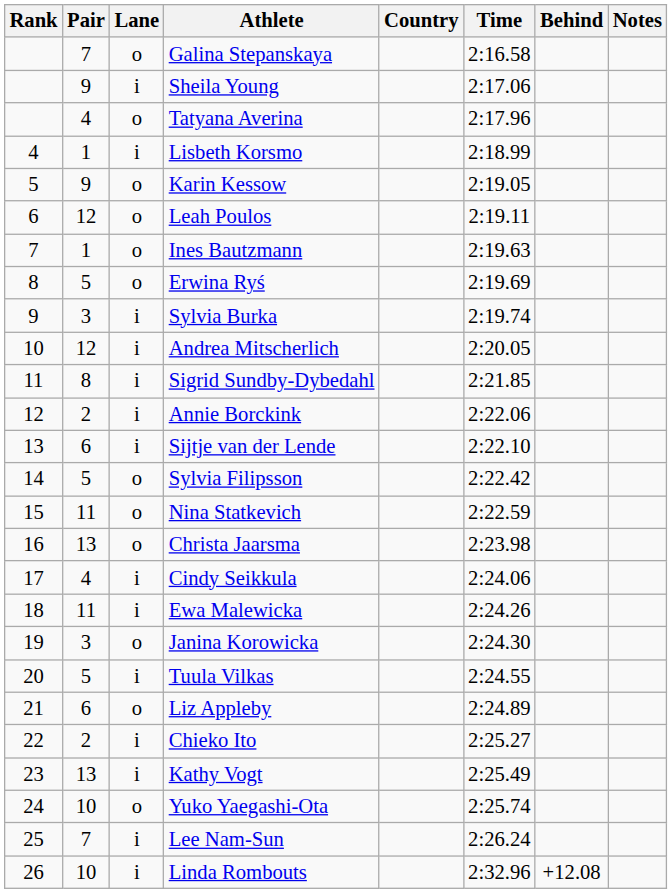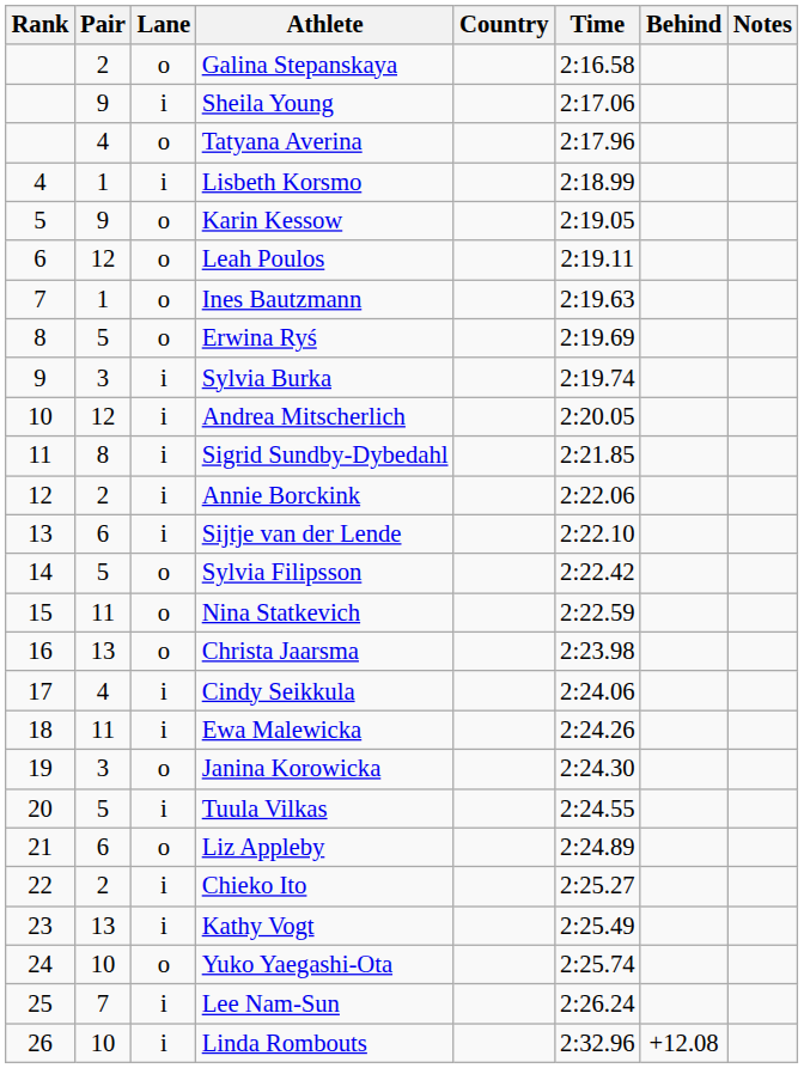 <table class="wikitable sortable" style="text-align:center">
 <tr>
 <th>Rank</th>
 <th>Pair</th>
 <th>Lane</th>
 <th>Athlete</th>
 <th>Country</th>
 <th>Time</th>
 <th>Behind</th>
 <th>Notes</th>
 </tr>
 <tr>
 <td></td>
-<td>7</td>
+<td>2</td>
 <td>o</td>
 <td align=left><a href='#'>Galina Stepanskaya</a></td>
 <td align=left></td>
 <td>2:16.58</td>
 <td></td>
 <td></td>
 </tr>
 <tr>
 <td></td>
 <td>9</td>
 <td>i</td>
 <td align=left><a href='#'>Sheila Young</a></td>
 <td align=left></td>
 <td>2:17.06</td>
 <td></td>
 <td></td>
 </tr>
 <tr>
 <td></td>
 <td>4</td>
 <td>o</td>
 <td align=left><a href='#'>Tatyana Averina</a></td>
 <td align=left></td>
 <td>2:17.96</td>
 <td></td>
 <td></td>
 </tr>
 <tr>
 <td>4</td>
 <td>1</td>
 <td>i</td>
 <td align=left><a href='#'>Lisbeth Korsmo</a></td>
 <td align=left></td>
 <td>2:18.99</td>
 <td></td>
 <td></td>
 </tr>
 <tr>
 <td>5</td>
 <td>9</td>
 <td>o</td>
 <td align=left><a href='#'>Karin Kessow</a></td>
 <td align=left></td>
 <td>2:19.05</td>
 <td></td>
 <td></td>
 </tr>
 <tr>
 <td>6</td>
 <td>12</td>
 <td>o</td>
 <td align=left><a href='#'>Leah Poulos</a></td>
 <td align=left></td>
 <td>2:19.11</td>
 <td></td>
 <td></td>
 </tr>
 <tr>
 <td>7</td>
 <td>1</td>
 <td>o</td>
 <td align=left><a href='#'>Ines Bautzmann</a></td>
 <td align=left></td>
 <td>2:19.63</td>
 <td></td>
 <td></td>
 </tr>
 <tr>
 <td>8</td>
 <td>5</td>
 <td>o</td>
 <td align=left><a href='#'>Erwina Ryś</a></td>
 <td align=left></td>
 <td>2:19.69</td>
 <td></td>
 <td></td>
 </tr>
 <tr>
 <td>9</td>
 <td>3</td>
 <td>i</td>
 <td align=left><a href='#'>Sylvia Burka</a></td>
 <td align=left></td>
 <td>2:19.74</td>
 <td></td>
 <td></td>
 </tr>
 <tr>
 <td>10</td>
 <td>12</td>
 <td>i</td>
 <td align=left><a href='#'>Andrea Mitscherlich</a></td>
 <td align=left></td>
 <td>2:20.05</td>
 <td></td>
 <td></td>
 </tr>
 <tr>
 <td>11</td>
 <td>8</td>
 <td>i</td>
 <td align=left><a href='#'>Sigrid Sundby-Dybedahl</a></td>
 <td align=left></td>
 <td>2:21.85</td>
 <td></td>
 <td></td>
 </tr>
 <tr>
 <td>12</td>
 <td>2</td>
 <td>i</td>
 <td align=left><a href='#'>Annie Borckink</a></td>
 <td align=left></td>
 <td>2:22.06</td>
 <td></td>
 <td></td>
 </tr>
 <tr>
 <td>13</td>
 <td>6</td>
 <td>i</td>
 <td align=left><a href='#'>Sijtje van der Lende</a></td>
 <td align=left></td>
 <td>2:22.10</td>
 <td></td>
 <td></td>
 </tr>
 <tr>
 <td>14</td>
 <td>5</td>
 <td>o</td>
 <td align=left><a href='#'>Sylvia Filipsson</a></td>
 <td align=left></td>
 <td>2:22.42</td>
 <td></td>
 <td></td>
 </tr>
 <tr>
 <td>15</td>
 <td>11</td>
 <td>o</td>
 <td align=left><a href='#'>Nina Statkevich</a></td>
 <td align=left></td>
 <td>2:22.59</td>
 <td></td>
 <td></td>
 </tr>
 <tr>
 <td>16</td>
 <td>13</td>
 <td>o</td>
 <td align=left><a href='#'>Christa Jaarsma</a></td>
 <td align=left></td>
 <td>2:23.98</td>
 <td></td>
 <td></td>
 </tr>
 <tr>
 <td>17</td>
 <td>4</td>
 <td>i</td>
 <td align=left><a href='#'>Cindy Seikkula</a></td>
 <td align=left></td>
 <td>2:24.06</td>
 <td></td>
 <td></td>
 </tr>
 <tr>
 <td>18</td>
 <td>11</td>
 <td>i</td>
 <td align=left><a href='#'>Ewa Malewicka</a></td>
 <td align=left></td>
 <td>2:24.26</td>
 <td></td>
 <td></td>
 </tr>
 <tr>
 <td>19</td>
 <td>3</td>
 <td>o</td>
 <td align=left><a href='#'>Janina Korowicka</a></td>
 <td align=left></td>
 <td>2:24.30</td>
 <td></td>
 <td></td>
 </tr>
 <tr>
 <td>20</td>
 <td>5</td>
 <td>i</td>
 <td align=left><a href='#'>Tuula Vilkas</a></td>
 <td align=left></td>
 <td>2:24.55</td>
 <td></td>
 <td></td>
 </tr>
 <tr>
 <td>21</td>
 <td>6</td>
 <td>o</td>
 <td align=left><a href='#'>Liz Appleby</a></td>
 <td align=left></td>
 <td>2:24.89</td>
 <td></td>
 <td></td>
 </tr>
 <tr>
 <td>22</td>
 <td>2</td>
 <td>i</td>
 <td align=left><a href='#'>Chieko Ito</a></td>
 <td align=left></td>
 <td>2:25.27</td>
 <td></td>
 <td></td>
 </tr>
 <tr>
 <td>23</td>
 <td>13</td>
 <td>i</td>
 <td align=left><a href='#'>Kathy Vogt</a></td>
 <td align=left></td>
 <td>2:25.49</td>
 <td></td>
 <td></td>
 </tr>
 <tr>
 <td>24</td>
 <td>10</td>
 <td>o</td>
 <td align=left><a href='#'>Yuko Yaegashi-Ota</a></td>
 <td align=left></td>
 <td>2:25.74</td>
 <td></td>
 <td></td>
 </tr>
 <tr>
 <td>25</td>
 <td>7</td>
 <td>i</td>
 <td align=left><a href='#'>Lee Nam-Sun</a></td>
 <td align=left></td>
 <td>2:26.24</td>
 <td></td>
 <td></td>
 </tr>
 <tr>
 <td>26</td>
 <td>10</td>
 <td>i</td>
 <td align=left><a href='#'>Linda Rombouts</a></td>
 <td align=left></td>
 <td>2:32.96</td>
 <td>+12.08</td>
 <td></td>
 </tr>
 </table>
